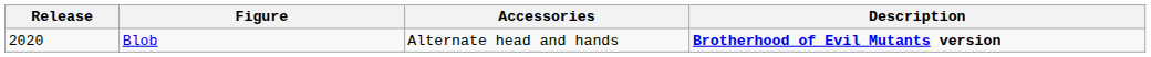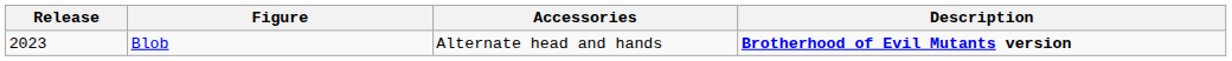 <table class="wikitable" style="width:80%;">
 <tr>
 <th width=10%>Release</th>
 <th width=25%>Figure</th>
 <th width=25%>Accessories</th>
 <th width=40%>Description</th>
 </tr>
 <tr>
-<td>2020</td>
+<td>2023</td>
 <td><a href='#'>Blob</a></td>
 <td>Alternate head and hands</td>
 <td><strong><a href='#'>Brotherhood of Evil Mutants</a> version</strong></td>
 </tr>
 </table>
